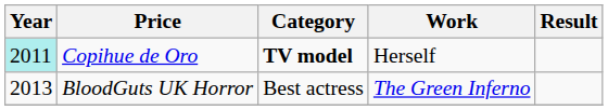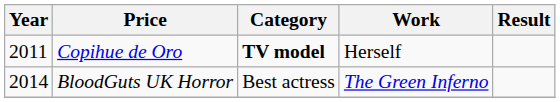 <table class="wikitable sortable">
 <tr>
 <th>Year</th>
 <th>Price</th>
 <th>Category</th>
 <th>Work</th>
 <th>Result</th>
 </tr>
 <tr>
-<td style="background: paleturquoise;">2011</td>
+<td>2011</td>
 <td><em><a href='#'>Copihue de Oro</a></em></td>
 <td><strong>TV model</strong></td>
 <td>Herself</td>
 <td></td>
 </tr>
 <tr>
-<td>2013</td>
+<td>2014</td>
 <td><em>BloodGuts UK Horror</em></td>
 <td>Best actress</td>
 <td><em><a href='#'>The Green Inferno</a></em></td>
 <td></td>
 </tr>
 <tr>
 </tr>
 </table>
